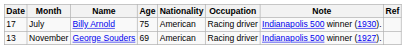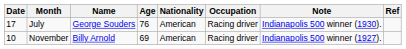 <table class="wikitable" style="font-size:85%;">
 <tr>
 <th>Date</th>
 <th>Month</th>
 <th>Name</th>
 <th>Age</th>
 <th>Nationality</th>
 <th>Occupation</th>
 <th>Note</th>
 <th>Ref</th>
 </tr>
 <tr>
 <td>17</td>
 <td>July</td>
-<td><a href='#'>Billy Arnold</a></td>
-<td>75</td>
+<td><a href='#'>George Souders</a></td>
+<td>76</td>
 <td>American</td>
 <td>Racing driver</td>
 <td><a href='#'>Indianapolis 500</a> winner (<a href='#'>1930</a>).</td>
 <td></td>
 </tr>
 <tr>
-<td>13</td>
+<td>10</td>
 <td>November</td>
-<td><a href='#'>George Souders</a></td>
+<td><a href='#'>Billy Arnold</a></td>
 <td>69</td>
 <td>American</td>
 <td>Racing driver</td>
 <td><a href='#'>Indianapolis 500</a> winner (<a href='#'>1927</a>).</td>
 <td></td>
 </tr>
 </table>
